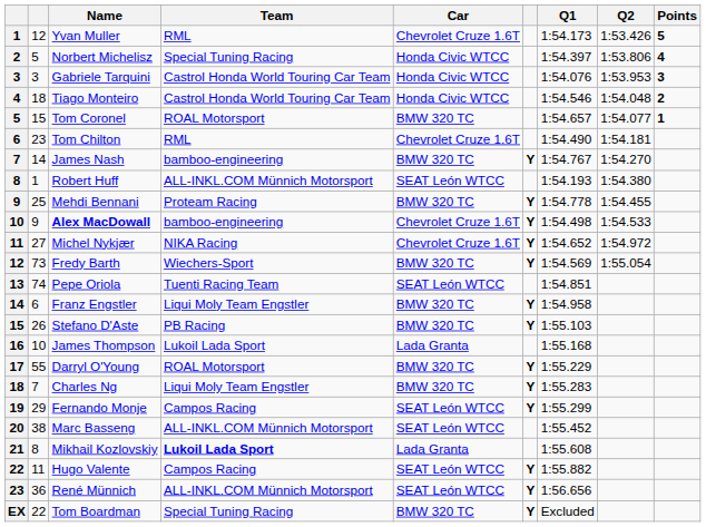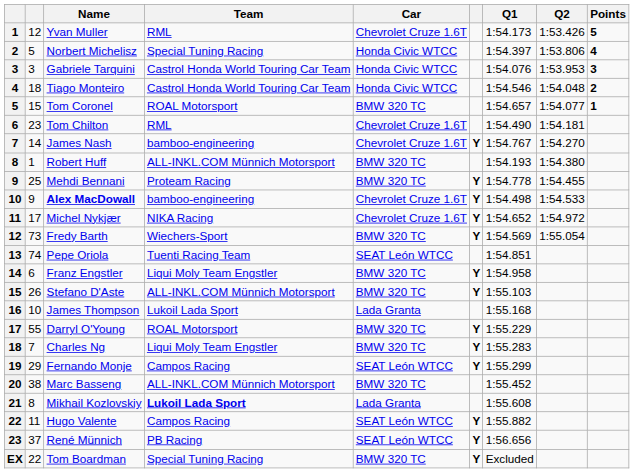 <table class="wikitable sortable" style="font-size: 95%;">
 <tr>
 <th></th>
 <th></th>
 <th>Name</th>
 <th>Team</th>
 <th>Car</th>
 <th></th>
 <th>Q1</th>
 <th>Q2</th>
 <th>Points</th>
 </tr>
 <tr>
 <th>1</th>
 <td>12</td>
 <td> <a href='#'>Yvan Muller</a></td>
 <td><a href='#'>RML</a></td>
 <td><a href='#'>Chevrolet Cruze 1.6T</a></td>
 <td></td>
 <td>1:54.173</td>
 <td>1:53.426</td>
 <td><strong>5</strong></td>
 </tr>
 <tr>
 <th>2</th>
 <td>5</td>
 <td> <a href='#'>Norbert Michelisz</a></td>
 <td><a href='#'>Special Tuning Racing</a></td>
 <td><a href='#'>Honda Civic WTCC</a></td>
 <td></td>
 <td>1:54.397</td>
 <td>1:53.806</td>
 <td><strong>4</strong></td>
 </tr>
 <tr>
 <th>3</th>
 <td>3</td>
 <td> <a href='#'>Gabriele Tarquini</a></td>
 <td><a href='#'>Castrol Honda World Touring Car Team</a></td>
 <td><a href='#'>Honda Civic WTCC</a></td>
 <td></td>
 <td>1:54.076</td>
 <td>1:53.953</td>
 <td><strong>3</strong></td>
 </tr>
 <tr>
 <th>4</th>
 <td>18</td>
 <td> <a href='#'>Tiago Monteiro</a></td>
 <td><a href='#'>Castrol Honda World Touring Car Team</a></td>
 <td><a href='#'>Honda Civic WTCC</a></td>
 <td></td>
 <td>1:54.546</td>
 <td>1:54.048</td>
 <td><strong>2</strong></td>
 </tr>
 <tr>
 <th>5</th>
 <td>15</td>
 <td> <a href='#'>Tom Coronel</a></td>
 <td><a href='#'>ROAL Motorsport</a></td>
 <td><a href='#'>BMW 320 TC</a></td>
 <td></td>
 <td>1:54.657</td>
 <td>1:54.077</td>
 <td><strong>1</strong></td>
 </tr>
 <tr>
 <th>6</th>
 <td>23</td>
 <td> <a href='#'>Tom Chilton</a></td>
 <td><a href='#'>RML</a></td>
 <td><a href='#'>Chevrolet Cruze 1.6T</a></td>
 <td></td>
 <td>1:54.490</td>
 <td>1:54.181</td>
 <td></td>
 </tr>
 <tr>
 <th>7</th>
 <td>14</td>
 <td> <a href='#'>James Nash</a></td>
 <td><a href='#'>bamboo-engineering</a></td>
-<td><a href='#'>BMW 320 TC</a></td>
+<td><a href='#'>Chevrolet Cruze 1.6T</a></td>
 <td align=center><strong><span>Y</span></strong></td>
 <td>1:54.767</td>
 <td>1:54.270</td>
 <td></td>
 </tr>
 <tr>
 <th>8</th>
 <td>1</td>
 <td> <a href='#'>Robert Huff</a></td>
 <td><a href='#'>ALL-INKL.COM Münnich Motorsport</a></td>
-<td><a href='#'>SEAT León WTCC</a></td>
+<td><a href='#'>BMW 320 TC</a></td>
 <td></td>
 <td>1:54.193</td>
 <td>1:54.380</td>
 <td></td>
 </tr>
 <tr>
 <th>9</th>
 <td>25</td>
 <td> <a href='#'>Mehdi Bennani</a></td>
 <td><a href='#'>Proteam Racing</a></td>
 <td><a href='#'>BMW 320 TC</a></td>
 <td align=center><strong><span>Y</span></strong></td>
 <td>1:54.778</td>
 <td>1:54.455</td>
 <td></td>
 </tr>
 <tr>
 <th>10</th>
 <td>9</td>
 <td> <strong><a href='#'>Alex MacDowall</a></strong></td>
 <td><a href='#'>bamboo-engineering</a></td>
 <td><a href='#'>Chevrolet Cruze 1.6T</a></td>
 <td align=center><strong><span>Y</span></strong></td>
 <td>1:54.498</td>
 <td>1:54.533</td>
 <td></td>
 </tr>
 <tr>
 <th>11</th>
-<td>27</td>
+<td>17</td>
 <td> <a href='#'>Michel Nykjær</a></td>
 <td><a href='#'>NIKA Racing</a></td>
 <td><a href='#'>Chevrolet Cruze 1.6T</a></td>
 <td align=center><strong><span>Y</span></strong></td>
 <td>1:54.652</td>
 <td>1:54.972</td>
 <td></td>
 </tr>
 <tr>
 <th>12</th>
 <td>73</td>
 <td> <a href='#'>Fredy Barth</a></td>
 <td><a href='#'>Wiechers-Sport</a></td>
 <td><a href='#'>BMW 320 TC</a></td>
 <td align=center><strong><span>Y</span></strong></td>
 <td>1:54.569</td>
 <td>1:55.054</td>
 <td></td>
 </tr>
 <tr>
 <th>13</th>
 <td>74</td>
 <td> <a href='#'>Pepe Oriola</a></td>
 <td><a href='#'>Tuenti Racing Team</a></td>
 <td><a href='#'>SEAT León WTCC</a></td>
 <td></td>
 <td>1:54.851</td>
 <td></td>
 <td></td>
 </tr>
 <tr>
 <th>14</th>
 <td>6</td>
 <td> <a href='#'>Franz Engstler</a></td>
 <td><a href='#'>Liqui Moly Team Engstler</a></td>
 <td><a href='#'>BMW 320 TC</a></td>
 <td align=center><strong><span>Y</span></strong></td>
 <td>1:54.958</td>
 <td></td>
 <td></td>
 </tr>
 <tr>
 <th>15</th>
 <td>26</td>
 <td> <a href='#'>Stefano D'Aste</a></td>
-<td><a href='#'>PB Racing</a></td>
+<td><a href='#'>ALL-INKL.COM Münnich Motorsport</a></td>
 <td><a href='#'>BMW 320 TC</a></td>
 <td align=center><strong><span>Y</span></strong></td>
 <td>1:55.103</td>
 <td></td>
 <td></td>
 </tr>
 <tr>
 <th>16</th>
 <td>10</td>
 <td> <a href='#'>James Thompson</a></td>
 <td><a href='#'>Lukoil Lada Sport</a></td>
 <td><a href='#'>Lada Granta</a></td>
 <td></td>
 <td>1:55.168</td>
 <td></td>
 <td></td>
 </tr>
 <tr>
 <th>17</th>
 <td>55</td>
 <td> <a href='#'>Darryl O'Young</a></td>
 <td><a href='#'>ROAL Motorsport</a></td>
 <td><a href='#'>BMW 320 TC</a></td>
 <td align=center><strong><span>Y</span></strong></td>
 <td>1:55.229</td>
 <td></td>
 <td></td>
 </tr>
 <tr>
 <th>18</th>
 <td>7</td>
 <td> <a href='#'>Charles Ng</a></td>
 <td><a href='#'>Liqui Moly Team Engstler</a></td>
 <td><a href='#'>BMW 320 TC</a></td>
 <td align=center><strong><span>Y</span></strong></td>
 <td>1:55.283</td>
 <td></td>
 <td></td>
 </tr>
 <tr>
 <th>19</th>
 <td>29</td>
 <td> <a href='#'>Fernando Monje</a></td>
 <td><a href='#'>Campos Racing</a></td>
 <td><a href='#'>SEAT León WTCC</a></td>
 <td align=center><strong><span>Y</span></strong></td>
 <td>1:55.299</td>
 <td></td>
 <td></td>
 </tr>
 <tr>
 <th>20</th>
 <td>38</td>
 <td> <a href='#'>Marc Basseng</a></td>
 <td><a href='#'>ALL-INKL.COM Münnich Motorsport</a></td>
-<td><a href='#'>SEAT León WTCC</a></td>
+<td><a href='#'>BMW 320 TC</a></td>
 <td></td>
 <td>1:55.452</td>
 <td></td>
 <td></td>
 </tr>
 <tr>
 <th>21</th>
 <td>8</td>
 <td> <a href='#'>Mikhail Kozlovskiy</a></td>
 <td><strong><a href='#'>Lukoil Lada Sport</a></strong></td>
 <td><a href='#'>Lada Granta</a></td>
 <td></td>
 <td>1:55.608</td>
 <td></td>
 <td></td>
 </tr>
 <tr>
 <th>22</th>
 <td>11</td>
 <td> <a href='#'>Hugo Valente</a></td>
 <td><a href='#'>Campos Racing</a></td>
 <td><a href='#'>SEAT León WTCC</a></td>
 <td align=center><strong><span>Y</span></strong></td>
 <td>1:55.882</td>
 <td></td>
 <td></td>
 </tr>
 <tr>
 <th>23</th>
-<td>36</td>
+<td>37</td>
 <td> <a href='#'>René Münnich</a></td>
-<td><a href='#'>ALL-INKL.COM Münnich Motorsport</a></td>
+<td><a href='#'>PB Racing</a></td>
 <td><a href='#'>SEAT León WTCC</a></td>
 <td align=center><strong><span>Y</span></strong></td>
 <td>1:56.656</td>
 <td></td>
 <td></td>
 </tr>
 <tr>
 <th>EX</th>
 <td>22</td>
 <td> <a href='#'>Tom Boardman</a></td>
 <td><a href='#'>Special Tuning Racing</a></td>
 <td><a href='#'>BMW 320 TC</a></td>
 <td align=center><strong><span>Y</span></strong></td>
 <td>Excluded</td>
 <td></td>
 <td></td>
 </tr>
 </table>
